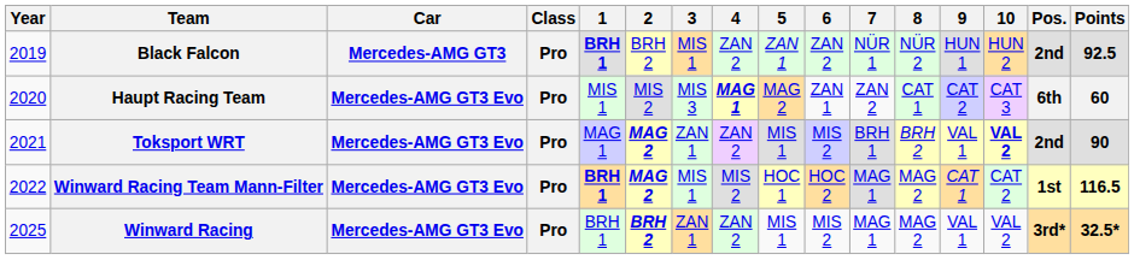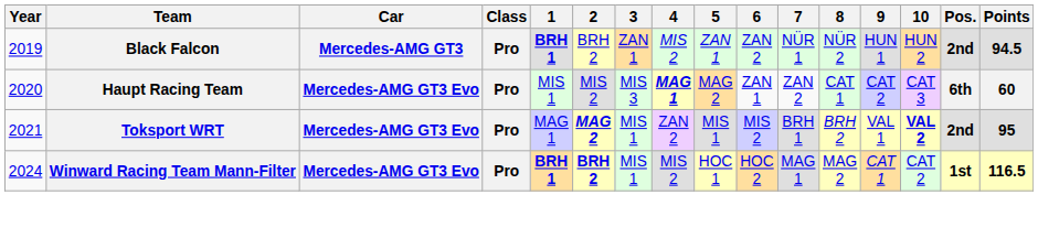 <table class="wikitable" border="1" style="text-align:center; font-size:85%;">
 <tr>
 <th>Year</th>
 <th>Team</th>
 <th>Car</th>
 <th>Class</th>
 <th>1</th>
 <th>2</th>
 <th>3</th>
 <th>4</th>
 <th>5</th>
 <th>6</th>
 <th>7</th>
 <th>8</th>
 <th>9</th>
 <th>10</th>
 <th>Pos.</th>
 <th>Points</th>
 </tr>
 <tr>
 <td><a href='#'>2019</a></td>
 <th nowrap>Black Falcon</th>
 <th nowrap><a href='#'>Mercedes-AMG GT3</a></th>
 <th>Pro</th>
 <td style="background:#DFDFDF;"><strong><a href='#'>BRH<br>1</a></strong><br></td>
 <td style="background:#FFFFBF;"><a href='#'>BRH<br>2</a><br></td>
-<td style="background:#FFDF9F;"><a href='#'>MIS<br>1</a><br></td>
-<td style="background:#DFFFDF;"><a href='#'>ZAN<br>2</a><br></td>
+<td style="background:#FFDF9F;"><a href='#'>ZAN<br>1</a><br></td>
+<td style="background:#DFFFDF;"><em><a href='#'>MIS<br>2</a></em><br></td>
 <td style="background:#DFFFDF;"><em><a href='#'>ZAN<br>1</a></em><br></td>
 <td style="background:#DFFFDF;"><a href='#'>ZAN<br>2</a><br></td>
 <td style="background:#DFFFDF;"><a href='#'>NÜR<br>1</a><br></td>
 <td style="background:#DFFFDF;"><a href='#'>NÜR<br>2</a><br></td>
 <td style="background:#DFDFDF;"><a href='#'>HUN<br>1</a><br></td>
 <td style="background:#FFDF9F;"><a href='#'>HUN<br>2</a><br></td>
 <th style="background:#DFDFDF;">2nd</th>
-<th style="background:#DFDFDF;">92.5</th>
+<th style="background:#DFDFDF;">94.5</th>
 </tr>
 <tr>
 <td><a href='#'>2020</a></td>
 <th nowrap>Haupt Racing Team</th>
 <th nowrap><a href='#'>Mercedes-AMG GT3 Evo</a></th>
 <th>Pro</th>
 <td style="background:#DFFFDF;"><a href='#'>MIS<br>1</a><br></td>
 <td style="background:#DFDFDF;"><a href='#'>MIS<br>2</a><br></td>
 <td style="background:#DFFFDF;"><a href='#'>MIS<br>3</a><br></td>
 <td style="background:#FFFFBF;"><strong><em><a href='#'>MAG<br>1</a></em></strong><br></td>
 <td style="background:#FFDF9F;"><a href='#'>MAG<br>2</a><br></td>
 <td><a href='#'>ZAN<br>1</a></td>
 <td><a href='#'>ZAN<br>2</a></td>
 <td style="background:#DFFFDF;"><a href='#'>CAT<br>1</a><br></td>
 <td style="background:#CFCFFF;"><a href='#'>CAT<br>2</a><br></td>
 <td style="background:#EFCFFF;"><a href='#'>CAT<br>3</a><br></td>
 <th>6th</th>
 <th>60</th>
 </tr>
 <tr>
 <td><a href='#'>2021</a></td>
 <th nowrap><a href='#'>Toksport WRT</a></th>
 <th nowrap><a href='#'>Mercedes-AMG GT3 Evo</a></th>
 <th>Pro</th>
 <td style="background:#CFCFFF;"><a href='#'>MAG<br>1</a><br></td>
 <td style="background:#FFFFBF;"><strong><em><a href='#'>MAG<br>2</a></em></strong><br></td>
-<td style="background:#DFFFDF;"><a href='#'>ZAN<br>1</a><br></td>
+<td style="background:#DFFFDF;"><a href='#'>MIS<br>1</a><br></td>
 <td style="background:#EFCFFF;"><a href='#'>ZAN<br>2</a><br></td>
 <td style="background:#DFDFDF;"><a href='#'>MIS<br>1</a><br></td>
 <td style="background:#CFCFFF;"><a href='#'>MIS<br>2</a><br></td>
 <td style="background:#DFDFDF;"><a href='#'>BRH<br>1</a><br></td>
 <td style="background:#FFFFBF;"><em><a href='#'>BRH<br>2</a></em><br></td>
 <td style="background:#FFFFBF;"><a href='#'>VAL<br>1</a><br></td>
 <td style="background:#FFFFBF;"><strong><a href='#'>VAL <br>2</a></strong><br></td>
 <th style="background:#DFDFDF;">2nd</th>
-<th style="background:#DFDFDF;">90</th>
+<th style="background:#DFDFDF;">95</th>
 </tr>
 <tr>
-<td><a href='#'>2022</a></td>
+<td><a href='#'>2024</a></td>
 <th nowrap><a href='#'>Winward Racing Team Mann-Filter</a></th>
 <th nowrap><a href='#'>Mercedes-AMG GT3 Evo</a></th>
 <th>Pro</th>
 <td style="background:#FFDF9F;"><strong><a href='#'>BRH<br>1</a><br></strong></td>
-<td style="background:#FFFFBF;"><strong><em><a href='#'>MAG<br>2</a></em></strong><br></td>
+<td style="background:#FFFFBF;"><strong><a href='#'>BRH<br>2</a></strong><br></td>
 <td style="background:#DFFFDF;"><a href='#'>MIS<br>1</a><br></td>
 <td style="background:#DFDFDF;"><a href='#'>MIS<br>2</a><br></td>
 <td style="background:#FFFFBF;"><a href='#'>HOC<br>1</a><br></td>
 <td style="background:#FFDF9F;"><a href='#'>HOC<br>2</a><br></td>
 <td style="background:#DFDFDF;"><a href='#'>MAG<br>1</a><br></td>
 <td style="background:#FFFFBF;"><a href='#'>MAG<br>2</a><br></td>
 <td style="background:#FFDF9F;"><em><a href='#'>CAT<br>1</a></em><br></td>
 <td style="background:#DFFFDF;"><a href='#'>CAT<br>2</a><br></td>
 <th style="background:#FFFFBF;">1st</th>
 <th style="background:#FFFFBF;">116.5</th>
 </tr>
-<tr>
-<td><a href='#'>2025</a></td>
-<th><a href='#'>Winward Racing</a></th>
-<th><a href='#'>Mercedes-AMG GT3 Evo</a></th>
-<th>Pro</th>
-<td style="background:#DFFFDF;"><a href='#'>BRH<br>1</a><br></td>
-<td style="background:#FFFFBF;"><strong><em><a href='#'>BRH<br>2</a></em></strong><br></td>
-<td style="background:#FFDF9F;"><a href='#'>ZAN<br>1</a><br></td>
-<td style="background:#DFFFDF;"><a href='#'>ZAN<br>2</a><br></td>
-<td style="background:#;"><a href='#'>MIS<br>1</a><br></td>
-<td style="background:#;"><a href='#'>MIS<br>2</a><br></td>
-<td style="background:#;"><a href='#'>MAG<br>1</a><br></td>
-<td style="background:#;"><a href='#'>MAG<br>2</a><br></td>
-<td style="background:#;"><a href='#'>VAL<br>1</a><br></td>
-<td style="background:#;"><a href='#'>VAL<br>2</a><br></td>
-<th style="background:#FFDF9F;">3rd*</th>
-<th style="background:#FFDF9F;">32.5*</th>
-</tr>
 </table>
